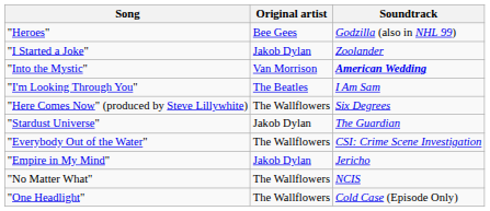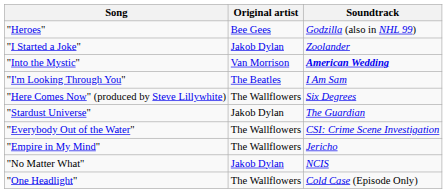 <table class="wikitable">
 <tr>
 <th>Song</th>
 <th>Original artist</th>
 <th>Soundtrack</th>
 </tr>
 <tr>
 <td>"<a href='#'>Heroes</a>"</td>
 <td><a href='#'>Bee Gees</a></td>
 <td><em><a href='#'>Godzilla</a></em> (also in <em><a href='#'>NHL 99</a></em>)</td>
 </tr>
 <tr>
 <td>"<a href='#'>I Started a Joke</a>"</td>
 <td><a href='#'>Jakob Dylan</a></td>
 <td><em><a href='#'>Zoolander</a></em></td>
 </tr>
 <tr>
 <td>"<a href='#'>Into the Mystic</a>"</td>
 <td><a href='#'>Van Morrison</a></td>
 <td><strong><em><a href='#'>American Wedding</a></em></strong></td>
 </tr>
 <tr>
 <td>"<a href='#'>I'm Looking Through You</a>"</td>
 <td><a href='#'>The Beatles</a></td>
 <td><em><a href='#'>I Am Sam</a></em></td>
 </tr>
 <tr>
 <td>"<a href='#'>Here Comes Now</a>" (produced by <a href='#'>Steve Lillywhite</a>)</td>
 <td>The Wallflowers</td>
 <td><em><a href='#'>Six Degrees</a></em></td>
 </tr>
 <tr>
 <td>"<a href='#'>Stardust Universe</a>"</td>
 <td>Jakob Dylan</td>
 <td><em><a href='#'>The Guardian</a></em></td>
 </tr>
 <tr>
 <td>"<a href='#'>Everybody Out of the Water</a>"</td>
 <td>The Wallflowers</td>
 <td><em><a href='#'>CSI: Crime Scene Investigation</a></em></td>
 </tr>
 <tr>
 <td>"<a href='#'>Empire in My Mind</a>"</td>
-<td><a href='#'>Jakob Dylan</a></td>
+<td>The Wallflowers</td>
 <td><em><a href='#'>Jericho</a></em></td>
 </tr>
 <tr>
 <td>"No Matter What"</td>
-<td>The Wallflowers</td>
+<td><a href='#'>Jakob Dylan</a></td>
 <td><em><a href='#'>NCIS</a></em></td>
 </tr>
 <tr>
 <td>"<a href='#'>One Headlight</a>"</td>
 <td>The Wallflowers</td>
 <td><em><a href='#'>Cold Case</a></em> (Episode Only)</td>
 </tr>
 </table>
